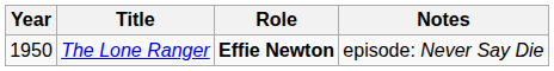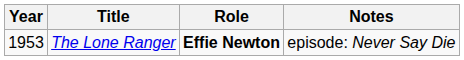 <table class="wikitable sortable">
 <tr>
 <th>Year</th>
 <th>Title</th>
 <th>Role</th>
 <th class="unsortable">Notes</th>
 </tr>
 <tr>
-<td>1950</td>
+<td>1953</td>
 <td><em><a href='#'>The Lone Ranger</a></em></td>
 <td><strong>Effie Newton</strong></td>
 <td>episode: <em>Never Say Die</em></td>
 </tr>
 <tr>
 </tr>
 </table>
